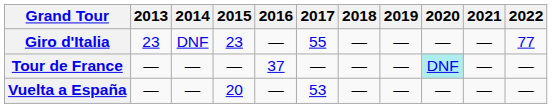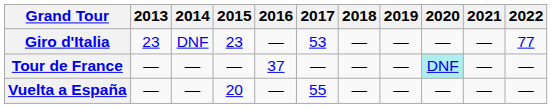 <table class="wikitable plainrowheaders">
 <tr>
 <th scope="col"><a href='#'>Grand Tour</a></th>
 <th scope="col">2013</th>
 <th scope="col">2014</th>
 <th scope="col">2015</th>
 <th scope="col">2016</th>
 <th scope="col">2017</th>
 <th scope="col">2018</th>
 <th scope="col">2019</th>
 <th scope="col">2020</th>
 <th scope="col">2021</th>
 <th scope="col">2022</th>
 </tr>
 <tr style="text-align:center;">
 <th scope="row"> <a href='#'>Giro d'Italia</a></th>
 <td><a href='#'>23</a></td>
 <td><a href='#'>DNF</a></td>
 <td><a href='#'>23</a></td>
 <td>—</td>
-<td><a href='#'>55</a></td>
+<td><a href='#'>53</a></td>
 <td>—</td>
 <td>—</td>
 <td>—</td>
 <td>—</td>
 <td><a href='#'>77</a></td>
 </tr>
 <tr style="text-align:center;">
 <th scope="row"> <a href='#'>Tour de France</a></th>
 <td>—</td>
 <td>—</td>
 <td>—</td>
 <td><a href='#'>37</a></td>
 <td>—</td>
 <td>—</td>
 <td>—</td>
 <td style="background: paleturquoise;"><a href='#'>DNF</a></td>
 <td>—</td>
 <td>—</td>
 </tr>
 <tr style="text-align:center;">
 <th scope="row"> <a href='#'>Vuelta a España</a></th>
 <td>—</td>
 <td>—</td>
 <td><a href='#'>20</a></td>
 <td>—</td>
-<td><a href='#'>53</a></td>
+<td><a href='#'>55</a></td>
 <td>—</td>
 <td>—</td>
 <td>—</td>
 <td>—</td>
 <td>—</td>
 </tr>
 </table>
